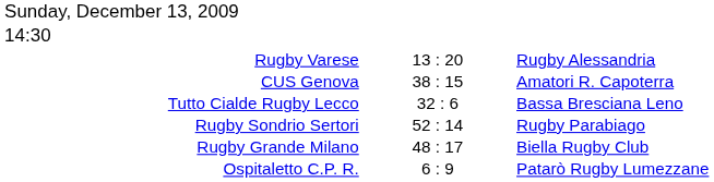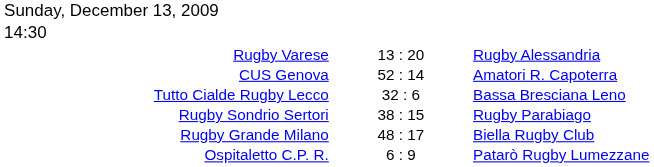 <table style="width:70%;" cellspacing="1">
 <tr>
 <th width=35%></th>
 <th width=15%></th>
 <th></th>
 </tr>
 <tr>
 <td>Sunday, December 13, 2009</td>
 </tr>
 <tr>
 <td>14:30</td>
 </tr>
 <tr style=font-size:90%>
 <td align=right><a href='#'>Rugby Varese</a></td>
 <td align=center>13 : 20</td>
 <td><a href='#'>Rugby Alessandria</a></td>
 </tr>
 <tr style=font-size:90%>
 <td align=right><a href='#'>CUS Genova</a></td>
-<td align=center>38 : 15</td>
+<td align=center>52 : 14</td>
 <td><a href='#'>Amatori R. Capoterra</a></td>
 </tr>
 <tr style=font-size:90%>
 <td align=right><a href='#'>Tutto Cialde Rugby Lecco</a></td>
 <td align=center>32 : 6</td>
 <td><a href='#'>Bassa Bresciana Leno</a></td>
 </tr>
 <tr style=font-size:90%>
 <td align=right><a href='#'>Rugby Sondrio Sertori </a></td>
-<td align=center>52 : 14</td>
+<td align=center>38 : 15</td>
 <td><a href='#'>Rugby Parabiago</a></td>
 </tr>
 <tr style=font-size:90%>
 <td align=right><a href='#'>Rugby Grande Milano</a></td>
 <td align=center>48 : 17</td>
 <td><a href='#'>Biella Rugby Club</a></td>
 </tr>
 <tr style=font-size:90%>
 <td align=right><a href='#'>Ospitaletto C.P. R.</a></td>
 <td align=center>6 : 9</td>
 <td><a href='#'>Patarò Rugby Lumezzane</a></td>
 </tr>
 </table>
